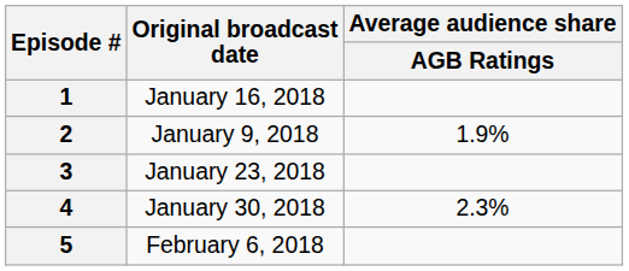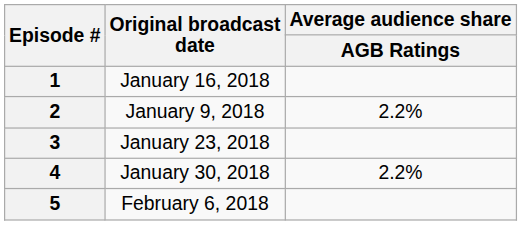 <table class="wikitable" style="text-align:center">
 <tr>
 <th rowspan="2">Episode #</th>
 <th rowspan="2">Original broadcast<br>date</th>
 <th>Average audience share</th>
 </tr>
 <tr>
 <th>AGB Ratings</th>
 </tr>
 <tr>
 <th>1</th>
 <td>January 16, 2018</td>
 <td></td>
 </tr>
 <tr>
 <th>2</th>
 <td>January 9, 2018</td>
-<td>1.9%</td>
+<td>2.2%</td>
 </tr>
 <tr>
 <th>3</th>
 <td>January 23, 2018</td>
 <td></td>
 </tr>
 <tr>
 <th>4</th>
 <td>January 30, 2018</td>
-<td>2.3%</td>
+<td>2.2%</td>
 </tr>
 <tr>
 <th>5</th>
 <td>February 6, 2018</td>
 <td></td>
 </tr>
 </table>
